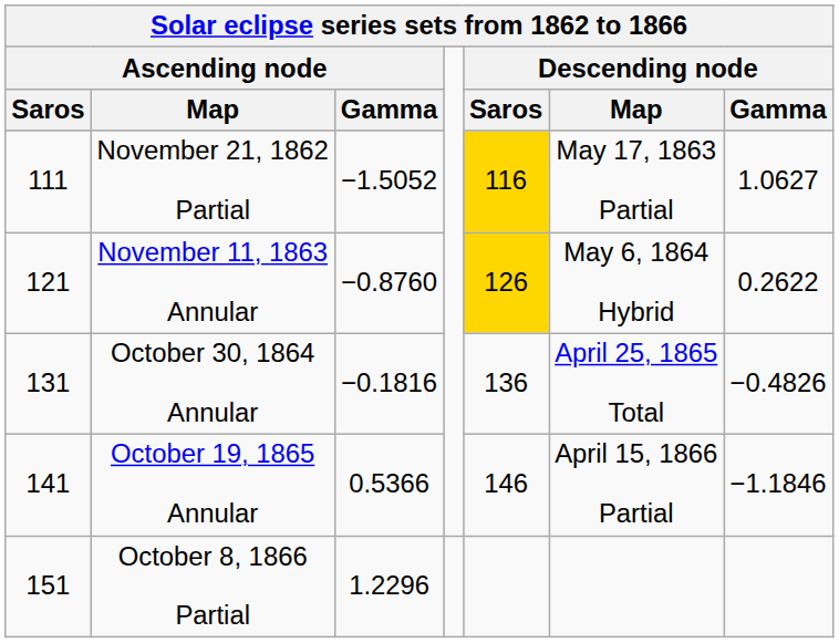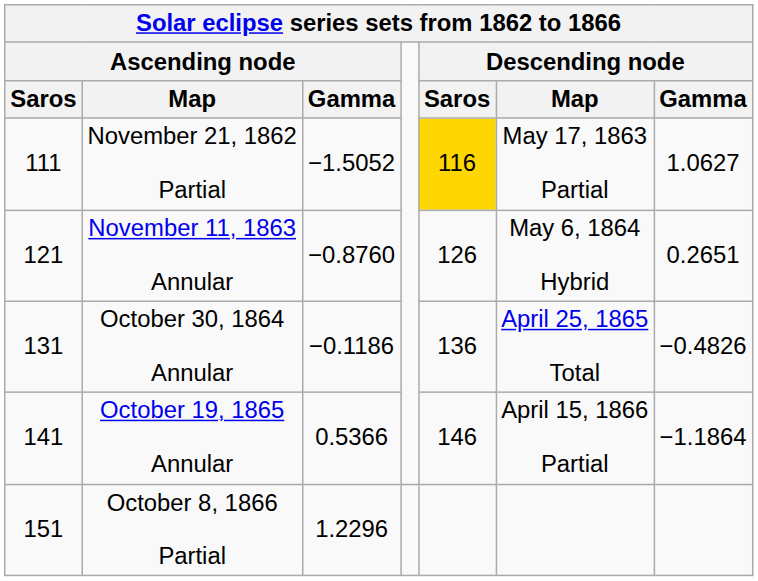 <table class="wikitable mw-collapsible mw-collapsed">
 <tr>
 <th class="nowrap" colspan="7"><a href='#'>Solar eclipse</a> series sets from 1862 to 1866</th>
 </tr>
 <tr>
 <th scope="col" colspan="3">Ascending node</th>
 <td rowspan="6"> </td>
 <th scope="col" colspan="3">Descending node</th>
 </tr>
 <tr style="text-align: center;">
 <th scope="col">Saros</th>
 <th scope="col">Map</th>
 <th scope="col">Gamma</th>
 <th scope="col">Saros</th>
 <th scope="col">Map</th>
 <th scope="col">Gamma</th>
 </tr>
 <tr style="text-align: center;">
 <td>111</td>
 <td>November 21, 1862<br><br>Partial</td>
 <td>−1.5052</td>
 <td style="background: gold;">116</td>
 <td>May 17, 1863<br><br>Partial</td>
 <td>1.0627</td>
 </tr>
 <tr style="text-align: center;">
 <td>121</td>
 <td><a href='#'>November 11, 1863</a><br><br>Annular</td>
 <td>−0.8760</td>
-<td style="background: gold;">126</td>
+<td>126</td>
 <td>May 6, 1864<br><br>Hybrid</td>
-<td>0.2622</td>
+<td>0.2651</td>
 </tr>
 <tr style="text-align: center;">
 <td>131</td>
 <td>October 30, 1864<br><br>Annular</td>
-<td>−0.1816</td>
+<td>−0.1186</td>
 <td>136</td>
 <td><a href='#'>April 25, 1865</a><br><br>Total</td>
 <td>−0.4826</td>
 </tr>
 <tr style="text-align: center;">
 <td>141</td>
 <td><a href='#'>October 19, 1865</a><br><br>Annular</td>
 <td>0.5366</td>
 <td>146</td>
 <td>April 15, 1866<br><br>Partial</td>
-<td>−1.1846</td>
+<td>−1.1864</td>
 </tr>
 <tr style="text-align: center;">
 <td>151</td>
 <td>October 8, 1866<br><br>Partial</td>
 <td>1.2296</td>
 <td></td>
 <td></td>
 <td></td>
 <td></td>
 </tr>
 </table>
